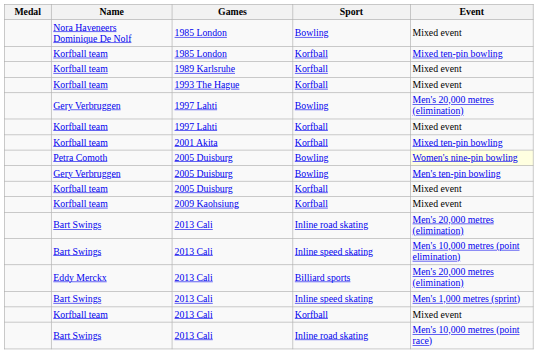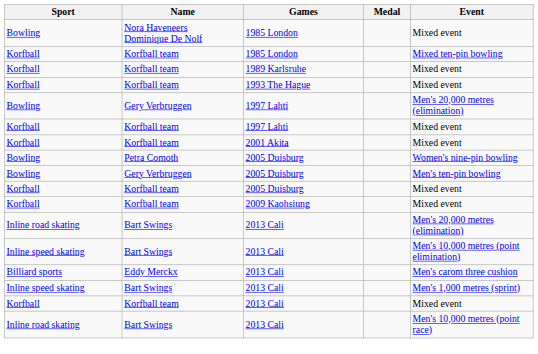 <table class="wikitable sortable">
 <tr>
-<th style="width:5em">Medal</th>
+<th style="width:15em">Sport</th>
 <th style="width:15em">Name</th>
 <th style="width:15em">Games</th>
-<th style="width:15em">Sport</th>
+<th style="width:5em">Medal</th>
 <th style="width:15em">Event</th>
 </tr>
 <tr>
-<td></td>
+<td> <a href='#'>Bowling</a></td>
 <td><a href='#'>Nora Haveneers</a><br><a href='#'>Dominique De Nolf</a></td>
 <td> <a href='#'>1985 London</a></td>
-<td> <a href='#'>Bowling</a></td>
+<td></td>
 <td>Mixed event</td>
 </tr>
 <tr>
-<td></td>
+<td> <a href='#'>Korfball</a></td>
 <td><a href='#'>Korfball team</a></td>
 <td> <a href='#'>1985 London</a></td>
-<td> <a href='#'>Korfball</a></td>
+<td></td>
 <td><a href='#'>Mixed ten-pin bowling</a></td>
 </tr>
 <tr>
-<td></td>
+<td> <a href='#'>Korfball</a></td>
 <td><a href='#'>Korfball team</a></td>
 <td> <a href='#'>1989 Karlsruhe</a></td>
-<td> <a href='#'>Korfball</a></td>
+<td></td>
 <td>Mixed event</td>
 </tr>
 <tr>
-<td></td>
+<td> <a href='#'>Korfball</a></td>
 <td><a href='#'>Korfball team</a></td>
 <td> <a href='#'>1993 The Hague</a></td>
-<td> <a href='#'>Korfball</a></td>
+<td></td>
 <td>Mixed event</td>
 </tr>
 <tr>
-<td></td>
+<td> <a href='#'>Bowling</a></td>
 <td><a href='#'>Gery Verbruggen</a></td>
 <td> <a href='#'>1997 Lahti</a></td>
-<td> <a href='#'>Bowling</a></td>
+<td></td>
 <td><a href='#'>Men's 20,000 metres (elimination)</a></td>
 </tr>
 <tr>
-<td></td>
+<td> <a href='#'>Korfball</a></td>
 <td><a href='#'>Korfball team</a></td>
 <td> <a href='#'>1997 Lahti</a></td>
-<td> <a href='#'>Korfball</a></td>
+<td></td>
 <td>Mixed event</td>
 </tr>
 <tr>
-<td></td>
+<td> <a href='#'>Korfball</a></td>
 <td><a href='#'>Korfball team</a></td>
 <td> <a href='#'>2001 Akita</a></td>
-<td> <a href='#'>Korfball</a></td>
-<td><a href='#'>Mixed ten-pin bowling</a></td>
+<td></td>
+<td>Mixed event</td>
 </tr>
 <tr>
-<td></td>
+<td> <a href='#'>Bowling</a></td>
 <td><a href='#'>Petra Comoth</a></td>
 <td> <a href='#'>2005 Duisburg</a></td>
-<td> <a href='#'>Bowling</a></td>
-<td style="background: lightyellow;"><a href='#'>Women's nine-pin bowling</a></td>
+<td></td>
+<td><a href='#'>Women's nine-pin bowling</a></td>
 </tr>
 <tr>
-<td></td>
+<td> <a href='#'>Bowling</a></td>
 <td><a href='#'>Gery Verbruggen</a></td>
 <td> <a href='#'>2005 Duisburg</a></td>
-<td> <a href='#'>Bowling</a></td>
+<td></td>
 <td><a href='#'>Men's ten-pin bowling</a></td>
 </tr>
 <tr>
-<td></td>
+<td> <a href='#'>Korfball</a></td>
 <td><a href='#'>Korfball team</a></td>
 <td> <a href='#'>2005 Duisburg</a></td>
-<td> <a href='#'>Korfball</a></td>
+<td></td>
 <td>Mixed event</td>
 </tr>
 <tr>
-<td></td>
+<td> <a href='#'>Korfball</a></td>
 <td><a href='#'>Korfball team</a></td>
 <td> <a href='#'>2009 Kaohsiung</a></td>
-<td> <a href='#'>Korfball</a></td>
+<td></td>
 <td>Mixed event</td>
 </tr>
 <tr>
-<td></td>
+<td> <a href='#'>Inline road skating</a></td>
 <td><a href='#'>Bart Swings</a></td>
 <td> <a href='#'>2013 Cali</a></td>
-<td> <a href='#'>Inline road skating</a></td>
+<td></td>
 <td><a href='#'>Men's 20,000 metres (elimination)</a></td>
 </tr>
 <tr>
-<td></td>
+<td> <a href='#'>Inline speed skating</a></td>
 <td><a href='#'>Bart Swings</a></td>
 <td> <a href='#'>2013 Cali</a></td>
-<td> <a href='#'>Inline speed skating</a></td>
+<td></td>
 <td><a href='#'>Men's 10,000 metres (point elimination)</a></td>
 </tr>
 <tr>
-<td></td>
+<td> <a href='#'>Billiard sports</a></td>
 <td><a href='#'>Eddy Merckx</a></td>
 <td> <a href='#'>2013 Cali</a></td>
-<td> <a href='#'>Billiard sports</a></td>
-<td><a href='#'>Men's 20,000 metres (elimination)</a></td>
+<td></td>
+<td><a href='#'>Men's carom three cushion</a></td>
 </tr>
 <tr>
-<td></td>
+<td> <a href='#'>Inline speed skating</a></td>
 <td><a href='#'>Bart Swings</a></td>
 <td> <a href='#'>2013 Cali</a></td>
-<td> <a href='#'>Inline speed skating</a></td>
+<td></td>
 <td><a href='#'>Men's 1,000 metres (sprint)</a></td>
 </tr>
 <tr>
-<td></td>
+<td> <a href='#'>Korfball</a></td>
 <td><a href='#'>Korfball team</a></td>
 <td> <a href='#'>2013 Cali</a></td>
-<td> <a href='#'>Korfball</a></td>
+<td></td>
 <td>Mixed event</td>
 </tr>
 <tr>
-<td></td>
+<td> <a href='#'>Inline road skating</a></td>
 <td><a href='#'>Bart Swings</a></td>
 <td> <a href='#'>2013 Cali</a></td>
-<td> <a href='#'>Inline road skating</a></td>
+<td></td>
 <td><a href='#'>Men's 10,000 metres (point race)</a></td>
 </tr>
 </table>
